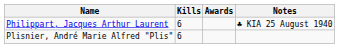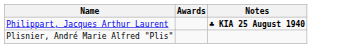 <table class=wikitable>
 <tr>
 <th>Name</th>
-<th>Kills</th>
 <th>Awards</th>
 <th>Notes</th>
 </tr>
 <tr>
 <td><a href='#'>Philippart, Jacques Arthur Laurent</a></td>
-<td>6</td>
 <td></td>
-<td>♣ KIA 25 August 1940</td>
+<td><strong>♣ KIA 25 August 1940</strong></td>
 </tr>
 <tr>
 <td>Plisnier, André Marie Alfred "Plis"</td>
-<td>6</td>
 <td></td>
 <td></td>
 </tr>
 </table>
